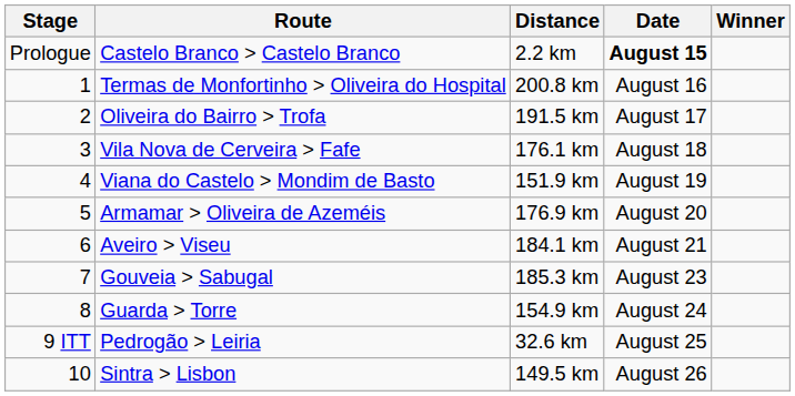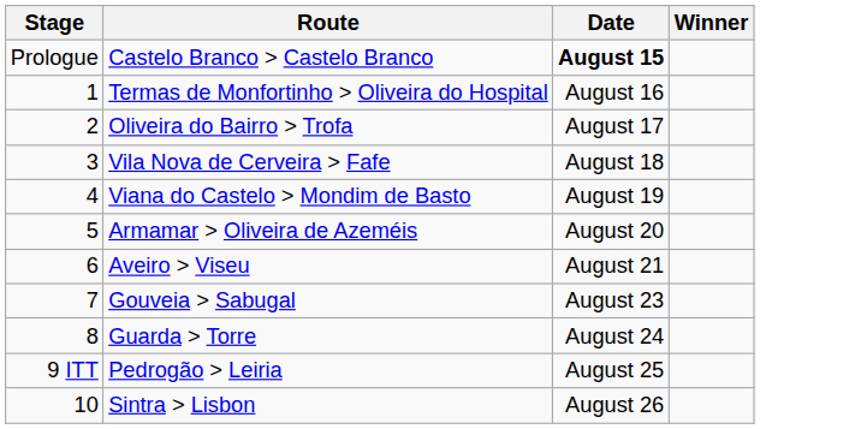 <table class="wikitable">
 <tr>
 <th>Stage</th>
 <th>Route</th>
-<th>Distance</th>
 <th>Date</th>
 <th>Winner</th>
 </tr>
 <tr>
 <td align=right>Prologue</td>
 <td><a href='#'>Castelo Branco</a> > <a href='#'>Castelo Branco</a></td>
-<td>2.2 km</td>
 <td align=right><strong>August 15</strong></td>
 <td></td>
 </tr>
 <tr>
 <td align=right>1</td>
 <td><a href='#'>Termas de Monfortinho</a> > <a href='#'>Oliveira do Hospital</a></td>
-<td>200.8 km</td>
 <td align=right>August 16</td>
 <td></td>
 </tr>
 <tr>
 <td align=right>2</td>
 <td><a href='#'>Oliveira do Bairro</a> > <a href='#'>Trofa</a></td>
-<td>191.5 km</td>
 <td align=right>August 17</td>
 <td></td>
 </tr>
 <tr>
 <td align=right>3</td>
 <td><a href='#'>Vila Nova de Cerveira</a> > <a href='#'>Fafe</a></td>
-<td>176.1 km</td>
 <td align=right>August 18</td>
 <td></td>
 </tr>
 <tr>
 <td align=right>4</td>
 <td><a href='#'>Viana do Castelo</a> > <a href='#'>Mondim de Basto</a></td>
-<td>151.9 km</td>
 <td align=right>August 19</td>
 <td></td>
 </tr>
 <tr>
 <td align=right>5</td>
 <td><a href='#'>Armamar</a> > <a href='#'>Oliveira de Azeméis</a></td>
-<td>176.9 km</td>
 <td align=right>August 20</td>
 <td></td>
 </tr>
 <tr>
 <td align=right>6</td>
 <td><a href='#'>Aveiro</a> > <a href='#'>Viseu</a></td>
-<td>184.1 km</td>
 <td align=right>August 21</td>
 <td></td>
 </tr>
 <tr>
 <td align=right>7</td>
 <td><a href='#'>Gouveia</a> > <a href='#'>Sabugal</a></td>
-<td>185.3 km</td>
 <td align=right>August 23</td>
 <td></td>
 </tr>
 <tr>
 <td align=right>8</td>
 <td><a href='#'>Guarda</a> > <a href='#'>Torre</a></td>
-<td>154.9 km</td>
 <td align=right>August 24</td>
 <td></td>
 </tr>
 <tr>
 <td align=right>9 <a href='#'>ITT</a></td>
 <td><a href='#'>Pedrogão</a> > <a href='#'>Leiria</a></td>
-<td>32.6 km</td>
 <td align=right>August 25</td>
 <td></td>
 </tr>
 <tr>
 <td align=right>10</td>
 <td><a href='#'>Sintra</a> > <a href='#'>Lisbon</a></td>
-<td>149.5 km</td>
 <td align=right>August 26</td>
 <td></td>
 </tr>
 </table>
